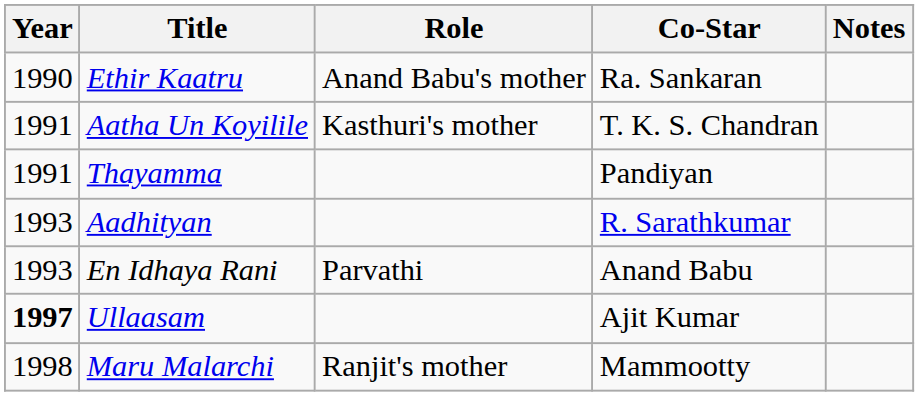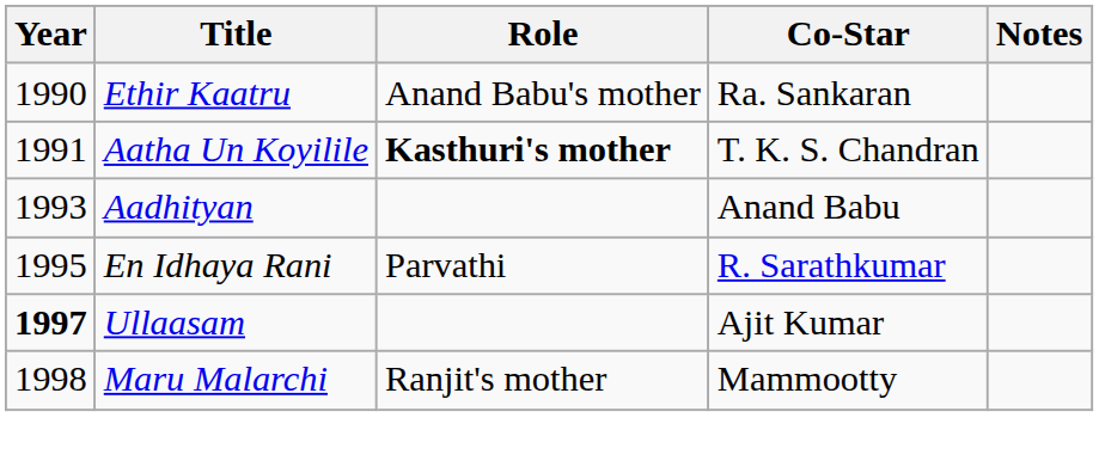 <table class="wikitable">
 <tr>
 <th>Year</th>
 <th>Title</th>
 <th>Role</th>
 <th>Co-Star</th>
 <th>Notes</th>
 </tr>
 <tr>
 <td>1990</td>
 <td><em><a href='#'>Ethir Kaatru</a></em></td>
 <td>Anand Babu's mother</td>
 <td>Ra. Sankaran</td>
 <td></td>
 </tr>
 <tr>
 <td>1991</td>
 <td><em><a href='#'>Aatha Un Koyilile</a></em></td>
-<td>Kasthuri's mother</td>
+<td><strong>Kasthuri's mother</strong></td>
 <td>T. K. S. Chandran</td>
-<td></td>
-</tr>
-<tr>
-<td>1991</td>
-<td><em><a href='#'>Thayamma</a></em></td>
-<td></td>
-<td>Pandiyan</td>
 <td></td>
 </tr>
 <tr>
 <td>1993</td>
 <td><em><a href='#'>Aadhityan</a></em></td>
 <td></td>
-<td><a href='#'>R. Sarathkumar</a></td>
+<td>Anand Babu</td>
 <td></td>
 </tr>
 <tr>
-<td>1993</td>
+<td>1995</td>
 <td><em>En Idhaya Rani</em></td>
 <td>Parvathi</td>
-<td>Anand Babu</td>
+<td><a href='#'>R. Sarathkumar</a></td>
 <td></td>
 </tr>
 <tr>
 <td><strong>1997</strong></td>
 <td><em><a href='#'>Ullaasam</a></em></td>
 <td></td>
 <td>Ajit Kumar</td>
 <td></td>
 </tr>
 <tr>
 <td>1998</td>
 <td><em><a href='#'>Maru Malarchi</a></em></td>
 <td>Ranjit's mother</td>
 <td>Mammootty</td>
 <td></td>
 </tr>
 </table>
